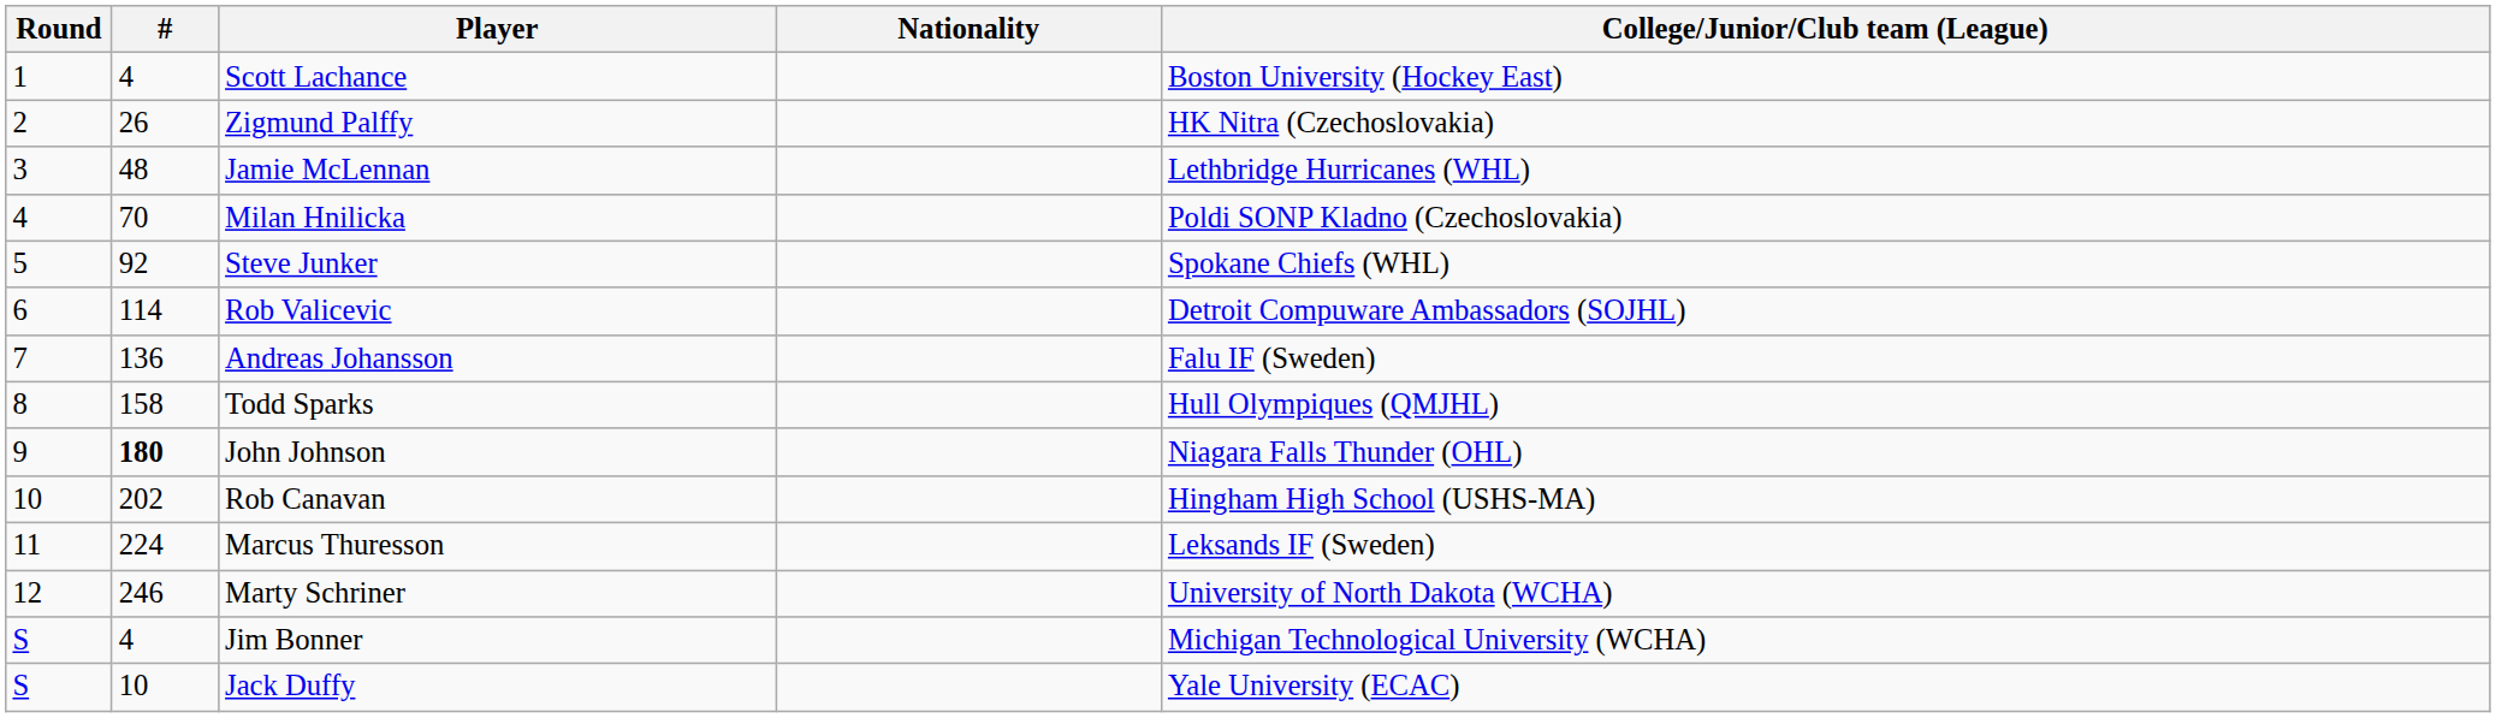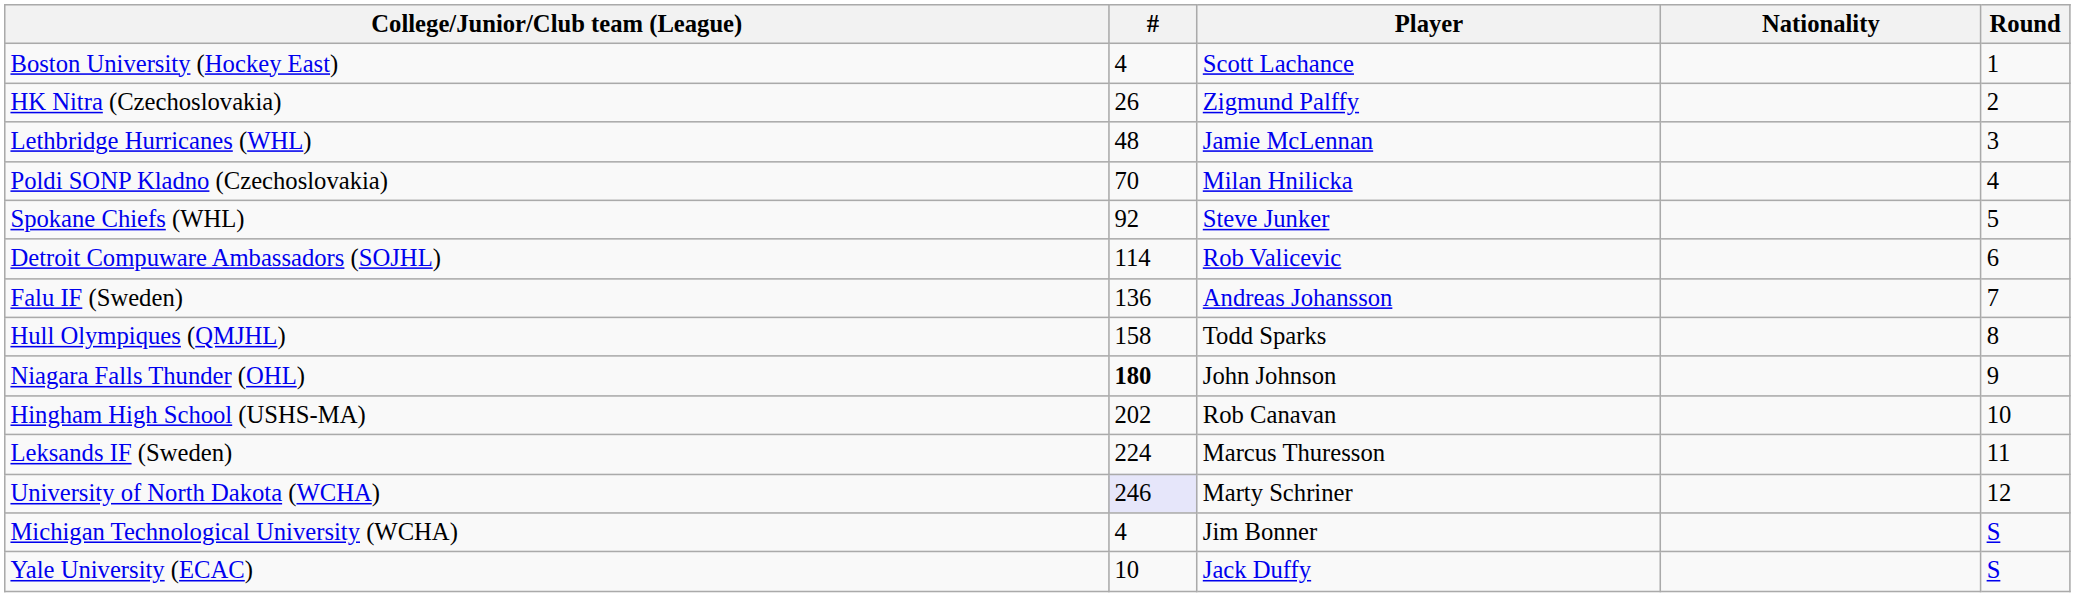 <table class="wikitable">
 <tr align="center">
-<th bgcolor="#DDDDFF" width="4.0%">Round</th>
+<th bgcolor="#DDDDFF" width="50.0%">College/Junior/Club team (League)</th>
 <th bgcolor="#DDDDFF" width="4.0%">#</th>
 <th bgcolor="#DDDDFF" width="21.0%">Player</th>
 <th bgcolor="#DDDDFF" width="14.5%">Nationality</th>
-<th bgcolor="#DDDDFF" width="50.0%">College/Junior/Club team (League)</th>
+<th bgcolor="#DDDDFF" width="4.0%">Round</th>
 </tr>
 <tr>
-<td>1</td>
+<td><a href='#'>Boston University</a> (<a href='#'>Hockey East</a>)</td>
 <td>4</td>
 <td><a href='#'>Scott Lachance</a></td>
 <td></td>
-<td><a href='#'>Boston University</a> (<a href='#'>Hockey East</a>)</td>
+<td>1</td>
 </tr>
 <tr>
-<td>2</td>
+<td><a href='#'>HK Nitra</a> (Czechoslovakia)</td>
 <td>26</td>
 <td><a href='#'>Zigmund Palffy</a></td>
 <td></td>
-<td><a href='#'>HK Nitra</a> (Czechoslovakia)</td>
+<td>2</td>
 </tr>
 <tr>
-<td>3</td>
+<td><a href='#'>Lethbridge Hurricanes</a> (<a href='#'>WHL</a>)</td>
 <td>48</td>
 <td><a href='#'>Jamie McLennan</a></td>
 <td></td>
-<td><a href='#'>Lethbridge Hurricanes</a> (<a href='#'>WHL</a>)</td>
+<td>3</td>
 </tr>
 <tr>
-<td>4</td>
+<td><a href='#'>Poldi SONP Kladno</a> (Czechoslovakia)</td>
 <td>70</td>
 <td><a href='#'>Milan Hnilicka</a></td>
 <td></td>
-<td><a href='#'>Poldi SONP Kladno</a> (Czechoslovakia)</td>
+<td>4</td>
 </tr>
 <tr>
-<td>5</td>
+<td><a href='#'>Spokane Chiefs</a> (WHL)</td>
 <td>92</td>
 <td><a href='#'>Steve Junker</a></td>
 <td></td>
-<td><a href='#'>Spokane Chiefs</a> (WHL)</td>
+<td>5</td>
 </tr>
 <tr>
-<td>6</td>
+<td><a href='#'>Detroit Compuware Ambassadors</a> (<a href='#'>SOJHL</a>)</td>
 <td>114</td>
 <td><a href='#'>Rob Valicevic</a></td>
 <td></td>
-<td><a href='#'>Detroit Compuware Ambassadors</a> (<a href='#'>SOJHL</a>)</td>
+<td>6</td>
 </tr>
 <tr>
-<td>7</td>
+<td><a href='#'>Falu IF</a> (Sweden)</td>
 <td>136</td>
 <td><a href='#'>Andreas Johansson</a></td>
 <td></td>
-<td><a href='#'>Falu IF</a> (Sweden)</td>
+<td>7</td>
 </tr>
 <tr>
-<td>8</td>
+<td><a href='#'>Hull Olympiques</a> (<a href='#'>QMJHL</a>)</td>
 <td>158</td>
 <td>Todd Sparks</td>
 <td></td>
-<td><a href='#'>Hull Olympiques</a> (<a href='#'>QMJHL</a>)</td>
+<td>8</td>
 </tr>
 <tr>
-<td>9</td>
+<td><a href='#'>Niagara Falls Thunder</a> (<a href='#'>OHL</a>)</td>
 <td><strong>180</strong></td>
 <td>John Johnson</td>
 <td></td>
-<td><a href='#'>Niagara Falls Thunder</a> (<a href='#'>OHL</a>)</td>
+<td>9</td>
 </tr>
 <tr>
-<td>10</td>
+<td><a href='#'>Hingham High School</a> (USHS-MA)</td>
 <td>202</td>
 <td>Rob Canavan</td>
 <td></td>
-<td><a href='#'>Hingham High School</a> (USHS-MA)</td>
+<td>10</td>
 </tr>
 <tr>
-<td>11</td>
+<td><a href='#'>Leksands IF</a> (Sweden)</td>
 <td>224</td>
 <td>Marcus Thuresson</td>
 <td></td>
-<td><a href='#'>Leksands IF</a> (Sweden)</td>
+<td>11</td>
 </tr>
 <tr>
-<td>12</td>
-<td>246</td>
+<td><a href='#'>University of North Dakota</a> (<a href='#'>WCHA</a>)</td>
+<td style="background: lavender;">246</td>
 <td>Marty Schriner</td>
 <td></td>
-<td><a href='#'>University of North Dakota</a> (<a href='#'>WCHA</a>)</td>
+<td>12</td>
 </tr>
 <tr>
-<td><a href='#'>S</a></td>
+<td><a href='#'>Michigan Technological University</a> (WCHA)</td>
 <td>4</td>
 <td>Jim Bonner</td>
 <td></td>
-<td><a href='#'>Michigan Technological University</a> (WCHA)</td>
+<td><a href='#'>S</a></td>
 </tr>
 <tr>
-<td><a href='#'>S</a></td>
+<td><a href='#'>Yale University</a> (<a href='#'>ECAC</a>)</td>
 <td>10</td>
 <td><a href='#'>Jack Duffy</a></td>
 <td></td>
-<td><a href='#'>Yale University</a> (<a href='#'>ECAC</a>)</td>
+<td><a href='#'>S</a></td>
 </tr>
 </table>
